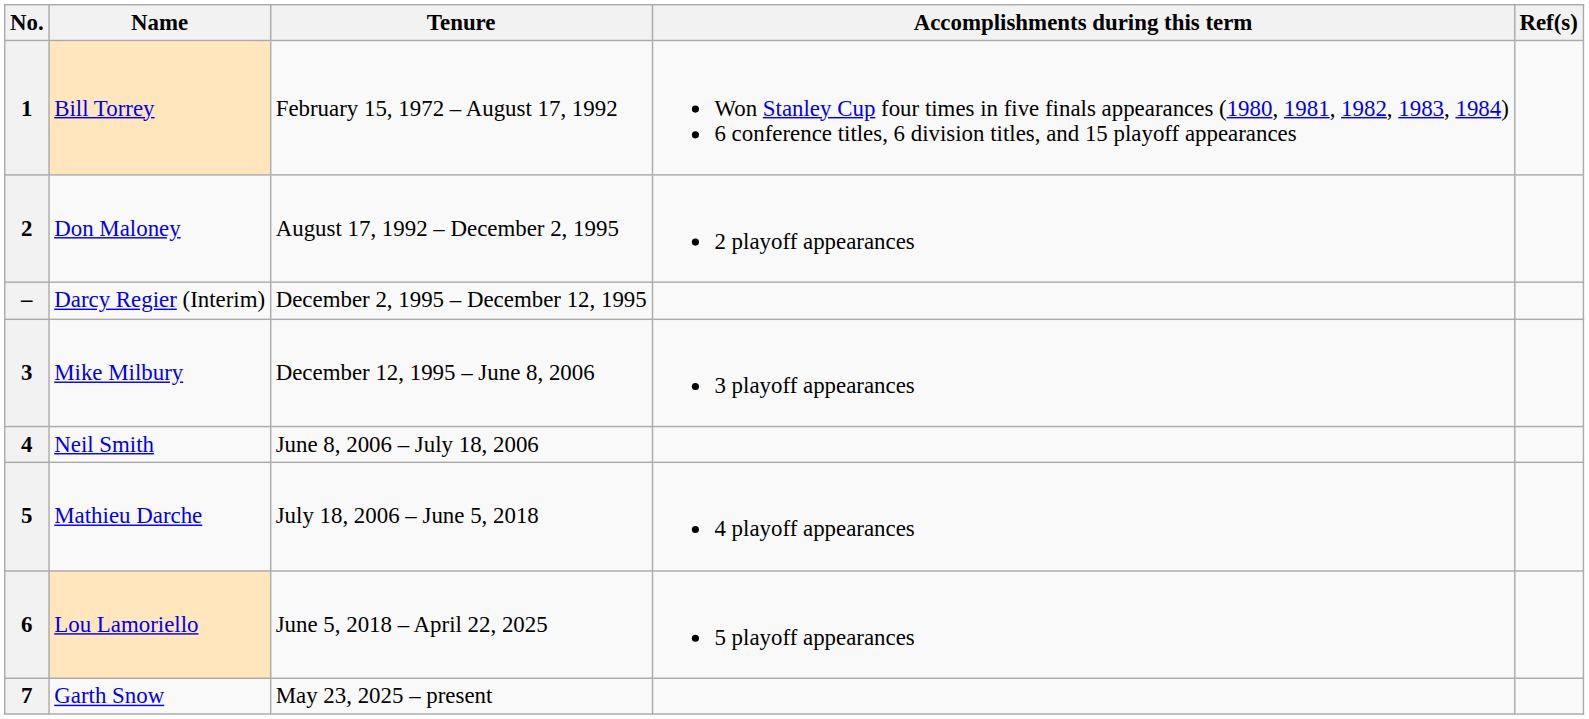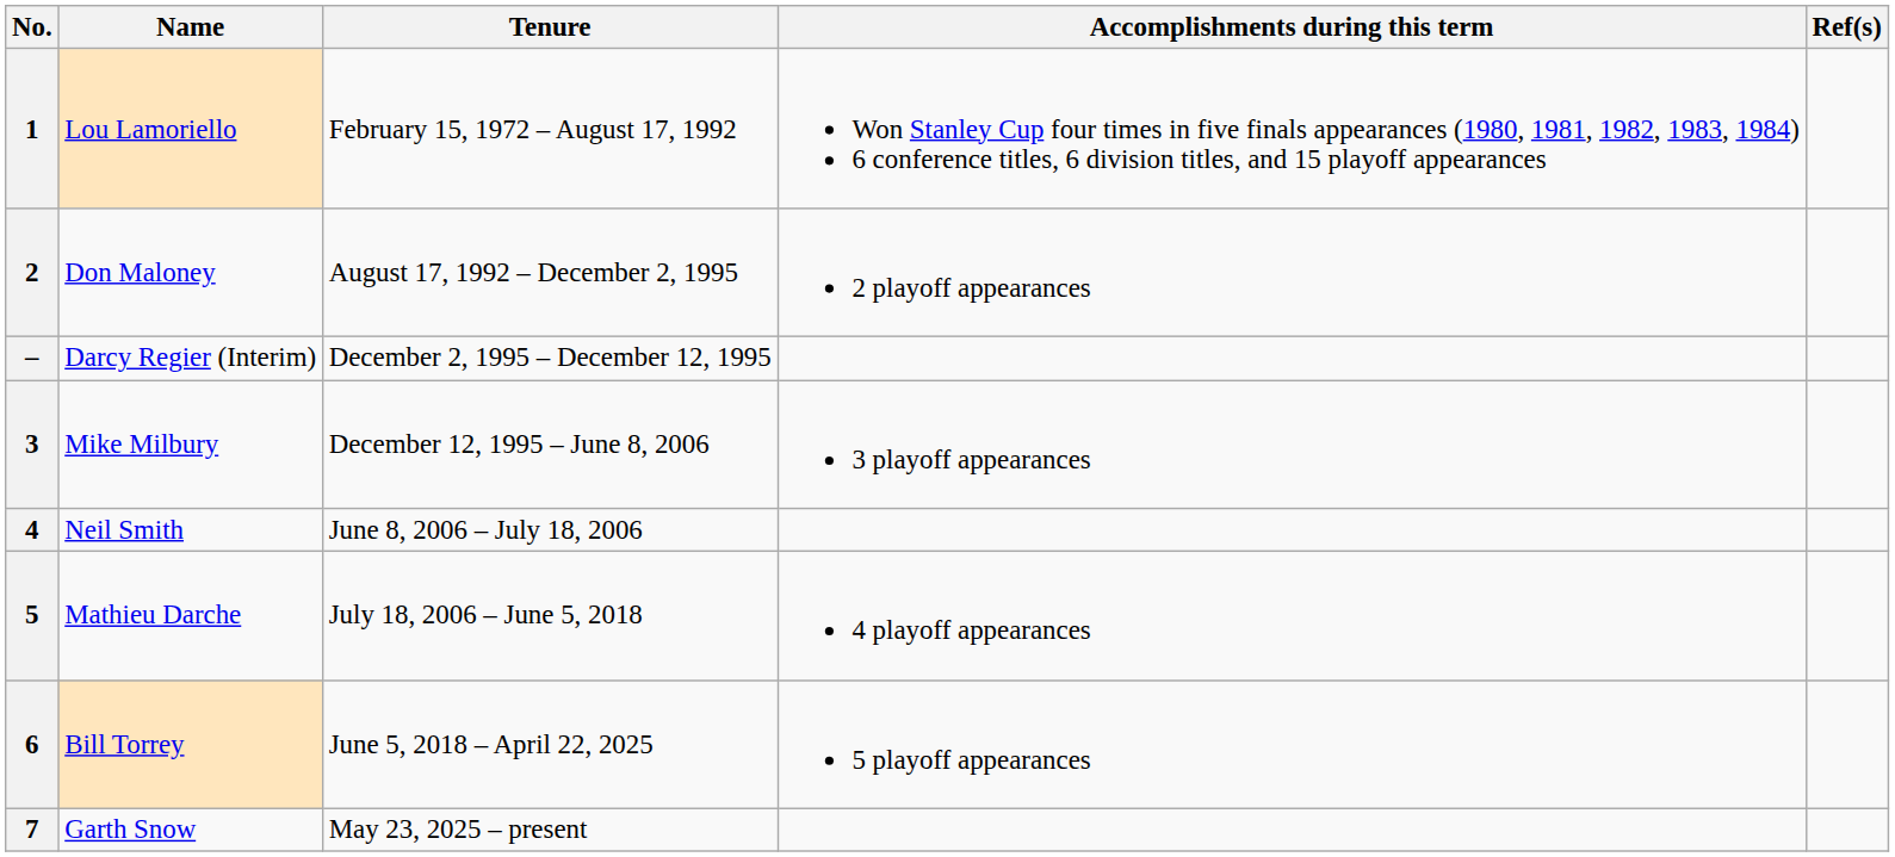 <table class="wikitable">
 <tr>
 <th scope="col">No.</th>
 <th scope="col">Name</th>
 <th scope="col">Tenure</th>
 <th scope="col">Accomplishments during this term</th>
 <th scope="col">Ref(s)</th>
 </tr>
 <tr>
 <th scope="row">1</th>
-<td style="background: #FFE6BD;"><a href='#'>Bill Torrey</a></td>
+<td style="background: #FFE6BD;"><a href='#'>Lou Lamoriello</a></td>
 <td>February 15, 1972 – August 17, 1992</td>
 <td><br><ul><li>Won <a href='#'>Stanley Cup</a> four times in five finals appearances (<a href='#'>1980</a>, <a href='#'>1981</a>, <a href='#'>1982</a>, <a href='#'>1983</a>, <a href='#'>1984</a>)</li><li>6 conference titles, 6 division titles, and 15 playoff appearances</li></ul></td>
 <td></td>
 </tr>
 <tr>
 <th scope="row">2</th>
 <td><a href='#'>Don Maloney</a></td>
 <td>August 17, 1992 – December 2, 1995</td>
 <td><br><ul><li>2 playoff appearances</li></ul></td>
 <td></td>
 </tr>
 <tr>
 <th scope="row">–</th>
 <td><a href='#'>Darcy Regier</a> (Interim)</td>
 <td>December 2, 1995 – December 12, 1995</td>
 <td></td>
 <td></td>
 </tr>
 <tr>
 <th scope="row">3</th>
 <td><a href='#'>Mike Milbury</a></td>
 <td>December 12, 1995 – June 8, 2006</td>
 <td><br><ul><li>3 playoff appearances</li></ul></td>
 <td></td>
 </tr>
 <tr>
 <th scope="row">4</th>
 <td><a href='#'>Neil Smith</a></td>
 <td>June 8, 2006 – July 18, 2006</td>
 <td></td>
 <td></td>
 </tr>
 <tr>
 <th scope="row">5</th>
 <td><a href='#'>Mathieu Darche</a></td>
 <td>July 18, 2006 – June 5, 2018</td>
 <td><br><ul><li>4 playoff appearances</li></ul></td>
 <td></td>
 </tr>
 <tr>
 <th scope="row">6</th>
-<td style="background: #FFE6BD;"><a href='#'>Lou Lamoriello</a></td>
+<td style="background: #FFE6BD;"><a href='#'>Bill Torrey</a></td>
 <td>June 5, 2018 – April 22, 2025</td>
 <td><br><ul><li>5 playoff appearances</li></ul></td>
 <td></td>
 </tr>
 <tr>
 <th scope="row">7</th>
 <td><a href='#'>Garth Snow</a></td>
 <td>May 23, 2025 – present</td>
 <td></td>
 <td></td>
 </tr>
 </table>
